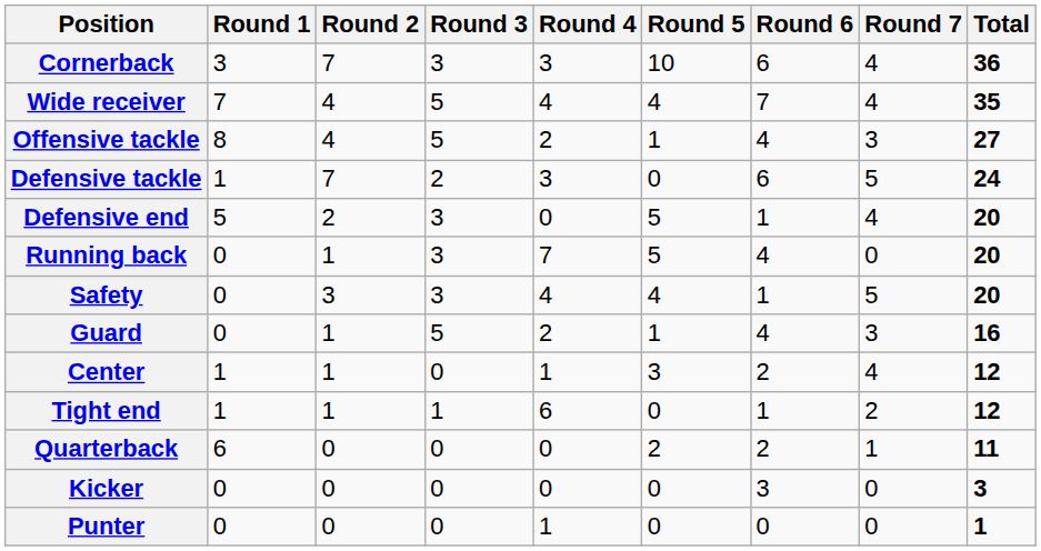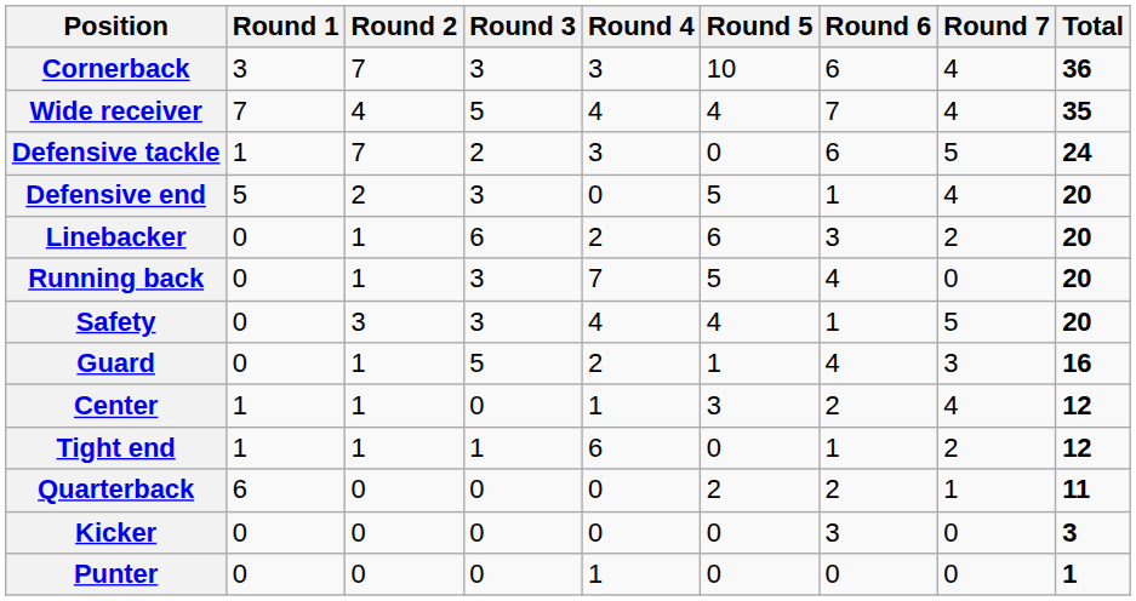 <table class="wikitable sortable">
 <tr>
 <th>Position</th>
 <th>Round 1</th>
 <th>Round 2</th>
 <th>Round 3</th>
 <th>Round 4</th>
 <th>Round 5</th>
 <th>Round 6</th>
 <th>Round 7</th>
 <th>Total</th>
 </tr>
 <tr>
 <th><a href='#'>Cornerback</a></th>
 <td>3</td>
 <td>7</td>
 <td>3</td>
 <td>3</td>
 <td>10</td>
 <td>6</td>
 <td>4</td>
 <td><strong>36</strong></td>
 </tr>
 <tr>
 <th><a href='#'>Wide receiver</a></th>
 <td>7</td>
 <td>4</td>
 <td>5</td>
 <td>4</td>
 <td>4</td>
 <td>7</td>
 <td>4</td>
 <td><strong>35</strong></td>
 </tr>
 <tr>
-<th><a href='#'>Offensive tackle</a></th>
-<td>8</td>
-<td>4</td>
-<td>5</td>
-<td>2</td>
-<td>1</td>
-<td>4</td>
-<td>3</td>
-<td><strong>27</strong></td>
-</tr>
-<tr>
 <th><a href='#'>Defensive tackle</a></th>
 <td>1</td>
 <td>7</td>
 <td>2</td>
 <td>3</td>
 <td>0</td>
 <td>6</td>
 <td>5</td>
 <td><strong>24</strong></td>
 </tr>
 <tr>
 <th><a href='#'>Defensive end</a></th>
 <td>5</td>
 <td>2</td>
 <td>3</td>
 <td>0</td>
 <td>5</td>
 <td>1</td>
 <td>4</td>
+<td><strong>20</strong></td>
+</tr>
+<tr>
+<th><a href='#'>Linebacker</a></th>
+<td>0</td>
+<td>1</td>
+<td>6</td>
+<td>2</td>
+<td>6</td>
+<td>3</td>
+<td>2</td>
 <td><strong>20</strong></td>
 </tr>
 <tr>
 <th><a href='#'>Running back</a></th>
 <td>0</td>
 <td>1</td>
 <td>3</td>
 <td>7</td>
 <td>5</td>
 <td>4</td>
 <td>0</td>
 <td><strong>20</strong></td>
 </tr>
 <tr>
 <th><a href='#'>Safety</a></th>
 <td>0</td>
 <td>3</td>
 <td>3</td>
 <td>4</td>
 <td>4</td>
 <td>1</td>
 <td>5</td>
 <td><strong>20</strong></td>
 </tr>
 <tr>
 <th><a href='#'>Guard</a></th>
 <td>0</td>
 <td>1</td>
 <td>5</td>
 <td>2</td>
 <td>1</td>
 <td>4</td>
 <td>3</td>
 <td><strong>16</strong></td>
 </tr>
 <tr>
 <th><a href='#'>Center</a></th>
 <td>1</td>
 <td>1</td>
 <td>0</td>
 <td>1</td>
 <td>3</td>
 <td>2</td>
 <td>4</td>
 <td><strong>12</strong></td>
 </tr>
 <tr>
 <th><a href='#'>Tight end</a></th>
 <td>1</td>
 <td>1</td>
 <td>1</td>
 <td>6</td>
 <td>0</td>
 <td>1</td>
 <td>2</td>
 <td><strong>12</strong></td>
 </tr>
 <tr>
 <th><a href='#'>Quarterback</a></th>
 <td>6</td>
 <td>0</td>
 <td>0</td>
 <td>0</td>
 <td>2</td>
 <td>2</td>
 <td>1</td>
 <td><strong>11</strong></td>
 </tr>
 <tr>
 <th><a href='#'>Kicker</a></th>
 <td>0</td>
 <td>0</td>
 <td>0</td>
 <td>0</td>
 <td>0</td>
 <td>3</td>
 <td>0</td>
 <td><strong>3</strong></td>
 </tr>
 <tr>
 <th><a href='#'>Punter</a></th>
 <td>0</td>
 <td>0</td>
 <td>0</td>
 <td>1</td>
 <td>0</td>
 <td>0</td>
 <td>0</td>
 <td><strong>1</strong></td>
 </tr>
 </table>
